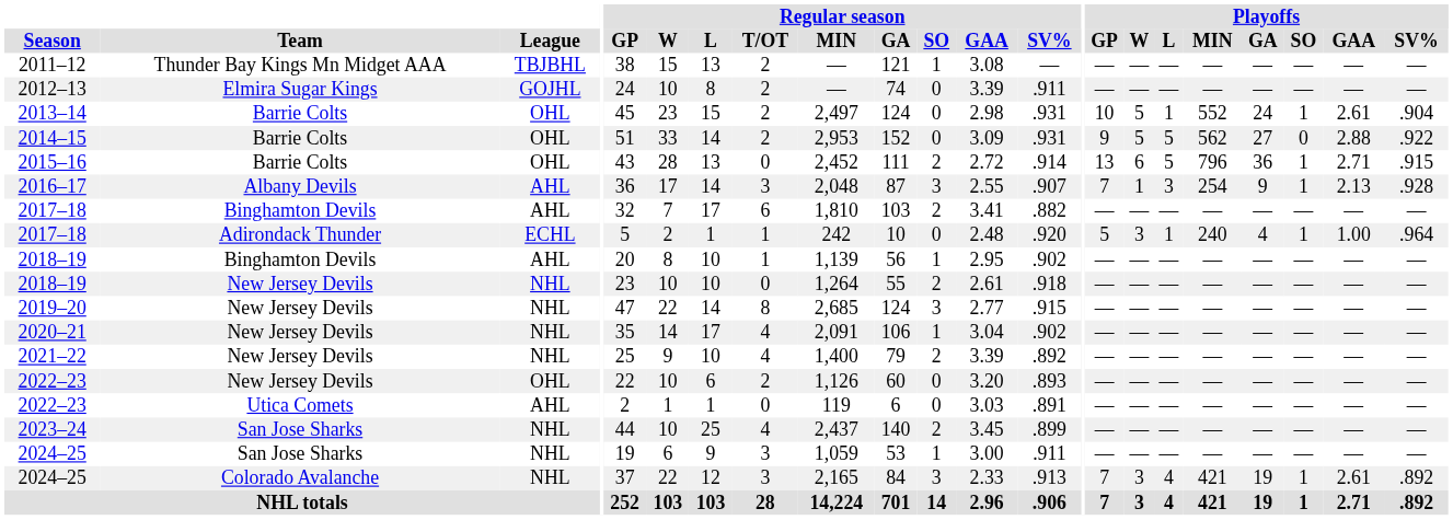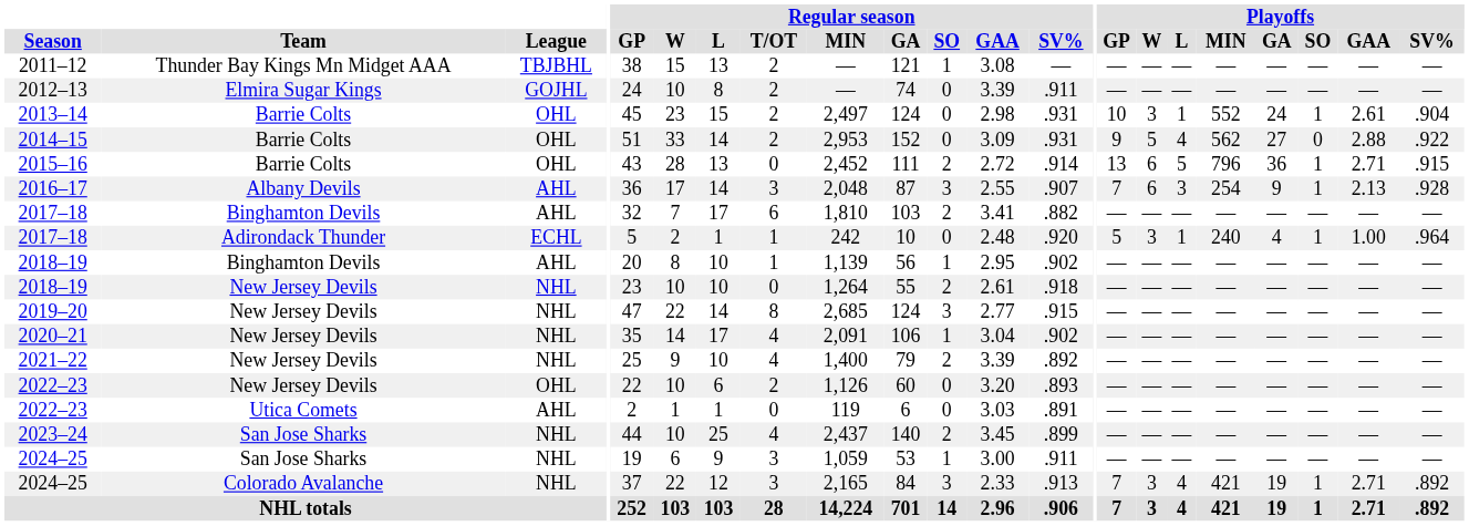 <table border="0" cellpadding="1" cellspacing="0" style="text-align:center; width:75%;">
 <tr bgcolor="#e0e0e0">
 <th colspan="3" bgcolor="#ffffff"></th>
 <th rowspan="99" bgcolor="#ffffff"></th>
 <th colspan="9" bgcolor="#e0e0e0"><a href='#'>Regular season</a></th>
 <th rowspan="99" bgcolor="#ffffff"></th>
 <th colspan="8" bgcolor="#e0e0e0"><a href='#'>Playoffs</a></th>
 </tr>
 <tr bgcolor="#e0e0e0">
 <th><a href='#'>Season</a></th>
 <th>Team</th>
 <th>League</th>
 <th>GP</th>
 <th>W</th>
 <th>L</th>
 <th>T/OT</th>
 <th>MIN</th>
 <th>GA</th>
 <th><a href='#'>SO</a></th>
 <th><a href='#'>GAA</a></th>
 <th><a href='#'>SV%</a></th>
 <th>GP</th>
 <th>W</th>
 <th>L</th>
 <th>MIN</th>
 <th>GA</th>
 <th>SO</th>
 <th>GAA</th>
 <th>SV%</th>
 </tr>
 <tr>
 <td>2011–12</td>
 <td>Thunder Bay Kings Mn Midget AAA</td>
 <td><a href='#'>TBJBHL</a></td>
 <td>38</td>
 <td>15</td>
 <td>13</td>
 <td>2</td>
 <td>—</td>
 <td>121</td>
 <td>1</td>
 <td>3.08</td>
 <td>—</td>
 <td>—</td>
 <td>—</td>
 <td>—</td>
 <td>—</td>
 <td>—</td>
 <td>—</td>
 <td>—</td>
 <td>—</td>
 </tr>
 <tr bgcolor="#f0f0f0">
 <td>2012–13</td>
 <td><a href='#'>Elmira Sugar Kings</a></td>
 <td><a href='#'>GOJHL</a></td>
 <td>24</td>
 <td>10</td>
 <td>8</td>
 <td>2</td>
 <td>—</td>
 <td>74</td>
 <td>0</td>
 <td>3.39</td>
 <td>.911</td>
 <td>—</td>
 <td>—</td>
 <td>—</td>
 <td>—</td>
 <td>—</td>
 <td>—</td>
 <td>—</td>
 <td>—</td>
 </tr>
 <tr>
 <td><a href='#'>2013–14</a></td>
 <td><a href='#'>Barrie Colts</a></td>
 <td><a href='#'>OHL</a></td>
 <td>45</td>
 <td>23</td>
 <td>15</td>
 <td>2</td>
 <td>2,497</td>
 <td>124</td>
 <td>0</td>
 <td>2.98</td>
 <td>.931</td>
 <td>10</td>
-<td>5</td>
+<td>3</td>
 <td>1</td>
 <td>552</td>
 <td>24</td>
 <td>1</td>
 <td>2.61</td>
 <td>.904</td>
 </tr>
 <tr bgcolor="#f0f0f0">
 <td><a href='#'>2014–15</a></td>
 <td>Barrie Colts</td>
 <td>OHL</td>
 <td>51</td>
 <td>33</td>
 <td>14</td>
 <td>2</td>
 <td>2,953</td>
 <td>152</td>
 <td>0</td>
 <td>3.09</td>
 <td>.931</td>
 <td>9</td>
 <td>5</td>
-<td>5</td>
+<td>4</td>
 <td>562</td>
 <td>27</td>
 <td>0</td>
 <td>2.88</td>
 <td>.922</td>
 </tr>
 <tr>
 <td><a href='#'>2015–16</a></td>
 <td>Barrie Colts</td>
 <td>OHL</td>
 <td>43</td>
 <td>28</td>
 <td>13</td>
 <td>0</td>
 <td>2,452</td>
 <td>111</td>
 <td>2</td>
 <td>2.72</td>
 <td>.914</td>
 <td>13</td>
 <td>6</td>
 <td>5</td>
 <td>796</td>
 <td>36</td>
 <td>1</td>
 <td>2.71</td>
 <td>.915</td>
 </tr>
 <tr bgcolor="#f0f0f0">
 <td><a href='#'>2016–17</a></td>
 <td><a href='#'>Albany Devils</a></td>
 <td><a href='#'>AHL</a></td>
 <td>36</td>
 <td>17</td>
 <td>14</td>
 <td>3</td>
 <td>2,048</td>
 <td>87</td>
 <td>3</td>
 <td>2.55</td>
 <td>.907</td>
 <td>7</td>
-<td>1</td>
+<td>6</td>
 <td>3</td>
 <td>254</td>
 <td>9</td>
 <td>1</td>
 <td>2.13</td>
 <td>.928</td>
 </tr>
 <tr>
 <td><a href='#'>2017–18</a></td>
 <td><a href='#'>Binghamton Devils</a></td>
 <td>AHL</td>
 <td>32</td>
 <td>7</td>
 <td>17</td>
 <td>6</td>
 <td>1,810</td>
 <td>103</td>
 <td>2</td>
 <td>3.41</td>
 <td>.882</td>
 <td>—</td>
 <td>—</td>
 <td>—</td>
 <td>—</td>
 <td>—</td>
 <td>—</td>
 <td>—</td>
 <td>—</td>
 </tr>
 <tr bgcolor="#f0f0f0">
 <td><a href='#'>2017–18</a></td>
 <td><a href='#'>Adirondack Thunder</a></td>
 <td><a href='#'>ECHL</a></td>
 <td>5</td>
 <td>2</td>
 <td>1</td>
 <td>1</td>
 <td>242</td>
 <td>10</td>
 <td>0</td>
 <td>2.48</td>
 <td>.920</td>
 <td>5</td>
 <td>3</td>
 <td>1</td>
 <td>240</td>
 <td>4</td>
 <td>1</td>
 <td>1.00</td>
 <td>.964</td>
 </tr>
 <tr>
 <td><a href='#'>2018–19</a></td>
 <td>Binghamton Devils</td>
 <td>AHL</td>
 <td>20</td>
 <td>8</td>
 <td>10</td>
 <td>1</td>
 <td>1,139</td>
 <td>56</td>
 <td>1</td>
 <td>2.95</td>
 <td>.902</td>
 <td>—</td>
 <td>—</td>
 <td>—</td>
 <td>—</td>
 <td>—</td>
 <td>—</td>
 <td>—</td>
 <td>—</td>
 </tr>
 <tr bgcolor="#f0f0f0">
 <td><a href='#'>2018–19</a></td>
 <td><a href='#'>New Jersey Devils</a></td>
 <td><a href='#'>NHL</a></td>
 <td>23</td>
 <td>10</td>
 <td>10</td>
 <td>0</td>
 <td>1,264</td>
 <td>55</td>
 <td>2</td>
 <td>2.61</td>
 <td>.918</td>
 <td>—</td>
 <td>—</td>
 <td>—</td>
 <td>—</td>
 <td>—</td>
 <td>—</td>
 <td>—</td>
 <td>—</td>
 </tr>
 <tr>
 <td><a href='#'>2019–20</a></td>
 <td>New Jersey Devils</td>
 <td>NHL</td>
 <td>47</td>
 <td>22</td>
 <td>14</td>
 <td>8</td>
 <td>2,685</td>
 <td>124</td>
 <td>3</td>
 <td>2.77</td>
 <td>.915</td>
 <td>—</td>
 <td>—</td>
 <td>—</td>
 <td>—</td>
 <td>—</td>
 <td>—</td>
 <td>—</td>
 <td>—</td>
 </tr>
 <tr bgcolor="#f0f0f0">
 <td><a href='#'>2020–21</a></td>
 <td>New Jersey Devils</td>
 <td>NHL</td>
 <td>35</td>
 <td>14</td>
 <td>17</td>
 <td>4</td>
 <td>2,091</td>
 <td>106</td>
 <td>1</td>
 <td>3.04</td>
 <td>.902</td>
 <td>—</td>
 <td>—</td>
 <td>—</td>
 <td>—</td>
 <td>—</td>
 <td>—</td>
 <td>—</td>
 <td>—</td>
 </tr>
 <tr>
 <td><a href='#'>2021–22</a></td>
 <td>New Jersey Devils</td>
 <td>NHL</td>
 <td>25</td>
 <td>9</td>
 <td>10</td>
 <td>4</td>
 <td>1,400</td>
 <td>79</td>
 <td>2</td>
 <td>3.39</td>
 <td>.892</td>
 <td>—</td>
 <td>—</td>
 <td>—</td>
 <td>—</td>
 <td>—</td>
 <td>—</td>
 <td>—</td>
 <td>—</td>
 </tr>
 <tr bgcolor="#f0f0f0">
 <td><a href='#'>2022–23</a></td>
 <td>New Jersey Devils</td>
 <td>OHL</td>
 <td>22</td>
 <td>10</td>
 <td>6</td>
 <td>2</td>
 <td>1,126</td>
 <td>60</td>
 <td>0</td>
 <td>3.20</td>
 <td>.893</td>
 <td>—</td>
 <td>—</td>
 <td>—</td>
 <td>—</td>
 <td>—</td>
 <td>—</td>
 <td>—</td>
 <td>—</td>
 </tr>
 <tr>
 <td><a href='#'>2022–23</a></td>
 <td><a href='#'>Utica Comets</a></td>
 <td>AHL</td>
 <td>2</td>
 <td>1</td>
 <td>1</td>
 <td>0</td>
 <td>119</td>
 <td>6</td>
 <td>0</td>
 <td>3.03</td>
 <td>.891</td>
 <td>—</td>
 <td>—</td>
 <td>—</td>
 <td>—</td>
 <td>—</td>
 <td>—</td>
 <td>—</td>
 <td>—</td>
 </tr>
 <tr bgcolor="#f0f0f0">
 <td><a href='#'>2023–24</a></td>
 <td><a href='#'>San Jose Sharks</a></td>
 <td>NHL</td>
 <td>44</td>
 <td>10</td>
 <td>25</td>
 <td>4</td>
 <td>2,437</td>
 <td>140</td>
 <td>2</td>
 <td>3.45</td>
 <td>.899</td>
 <td>—</td>
 <td>—</td>
 <td>—</td>
 <td>—</td>
 <td>—</td>
 <td>—</td>
 <td>—</td>
 <td>—</td>
 </tr>
 <tr>
 <td><a href='#'>2024–25</a></td>
 <td>San Jose Sharks</td>
 <td>NHL</td>
 <td>19</td>
 <td>6</td>
 <td>9</td>
 <td>3</td>
 <td>1,059</td>
 <td>53</td>
 <td>1</td>
 <td>3.00</td>
 <td>.911</td>
 <td>—</td>
 <td>—</td>
 <td>—</td>
 <td>—</td>
 <td>—</td>
 <td>—</td>
 <td>—</td>
 <td>—</td>
 </tr>
 <tr bgcolor="#f0f0f0">
 <td>2024–25</td>
 <td><a href='#'>Colorado Avalanche</a></td>
 <td>NHL</td>
 <td>37</td>
 <td>22</td>
 <td>12</td>
 <td>3</td>
 <td>2,165</td>
 <td>84</td>
 <td>3</td>
 <td>2.33</td>
 <td>.913</td>
 <td>7</td>
 <td>3</td>
 <td>4</td>
 <td>421</td>
 <td>19</td>
 <td>1</td>
-<td>2.61</td>
+<td>2.71</td>
 <td>.892</td>
 </tr>
 <tr bgcolor="#e0e0e0">
 <th colspan="3">NHL totals</th>
 <th>252</th>
 <th>103</th>
 <th>103</th>
 <th>28</th>
 <th>14,224</th>
 <th>701</th>
 <th>14</th>
 <th>2.96</th>
 <th>.906</th>
 <th>7</th>
 <th>3</th>
 <th>4</th>
 <th>421</th>
 <th>19</th>
 <th>1</th>
 <th>2.71</th>
 <th>.892</th>
 </tr>
 </table>
